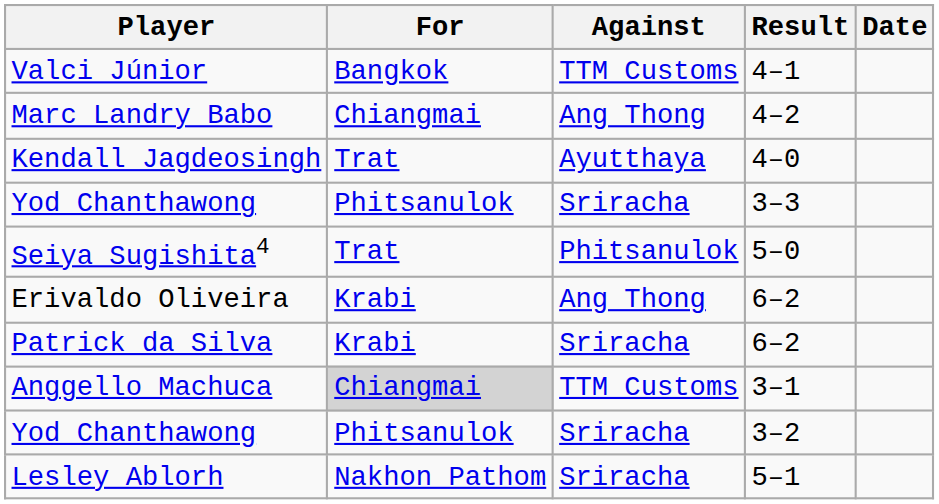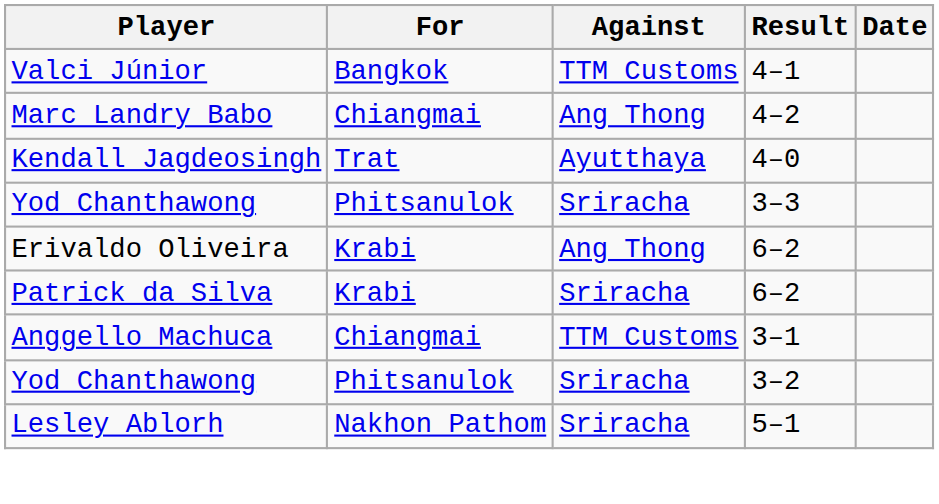 <table class="wikitable sortable">
 <tr>
 <th>Player</th>
 <th>For</th>
 <th>Against</th>
 <th style="text-align:center;">Result</th>
 <th>Date</th>
 </tr>
 <tr>
 <td> <a href='#'>Valci Júnior</a></td>
 <td><a href='#'>Bangkok</a></td>
 <td><a href='#'>TTM Customs</a></td>
 <td>4–1</td>
 <td></td>
 </tr>
 <tr>
 <td> <a href='#'>Marc Landry Babo</a></td>
 <td><a href='#'>Chiangmai</a></td>
 <td><a href='#'>Ang Thong</a></td>
 <td>4–2</td>
 <td></td>
 </tr>
 <tr>
 <td> <a href='#'>Kendall Jagdeosingh</a></td>
 <td><a href='#'>Trat</a></td>
 <td><a href='#'>Ayutthaya</a></td>
 <td>4–0</td>
 <td></td>
 </tr>
 <tr>
 <td> <a href='#'>Yod Chanthawong</a></td>
 <td><a href='#'>Phitsanulok</a></td>
 <td><a href='#'>Sriracha</a></td>
 <td>3–3</td>
 <td></td>
 </tr>
 <tr>
-<td> <a href='#'>Seiya Sugishita</a><sup>4</sup></td>
-<td><a href='#'>Trat</a></td>
-<td><a href='#'>Phitsanulok</a></td>
-<td>5–0</td>
-<td></td>
-</tr>
-<tr>
 <td> Erivaldo Oliveira</td>
 <td><a href='#'>Krabi</a></td>
 <td><a href='#'>Ang Thong</a></td>
 <td>6–2</td>
 <td></td>
 </tr>
 <tr>
 <td> <a href='#'>Patrick da Silva</a></td>
 <td><a href='#'>Krabi</a></td>
 <td><a href='#'>Sriracha</a></td>
 <td>6–2</td>
 <td></td>
 </tr>
 <tr>
 <td> <a href='#'>Anggello Machuca</a></td>
-<td style="background: lightgrey;"><a href='#'>Chiangmai</a></td>
+<td><a href='#'>Chiangmai</a></td>
 <td><a href='#'>TTM Customs</a></td>
 <td>3–1</td>
 <td></td>
 </tr>
 <tr>
 <td> <a href='#'>Yod Chanthawong</a></td>
 <td><a href='#'>Phitsanulok</a></td>
 <td><a href='#'>Sriracha</a></td>
 <td>3–2</td>
 <td></td>
 </tr>
 <tr>
 <td> <a href='#'>Lesley Ablorh</a></td>
 <td><a href='#'>Nakhon Pathom</a></td>
 <td><a href='#'>Sriracha</a></td>
 <td>5–1</td>
 <td></td>
 </tr>
 </table>
